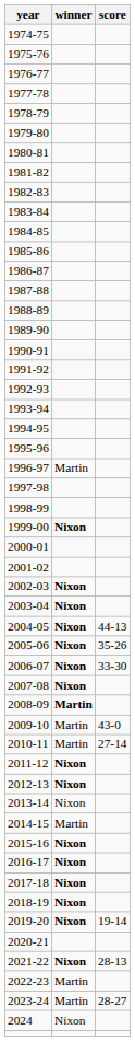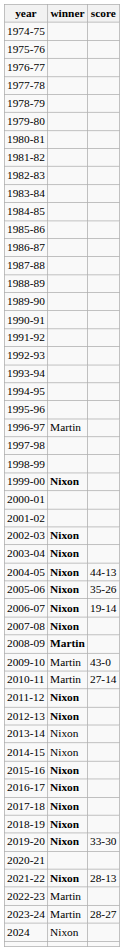 <table class="wikitable">
 <tr>
 <th>year</th>
 <th>winner</th>
 <th>score</th>
 </tr>
 <tr>
 <td>1974-75</td>
 <td></td>
 <td></td>
 </tr>
 <tr>
 <td>1975-76</td>
 <td></td>
 <td></td>
 </tr>
 <tr>
 <td>1976-77</td>
 <td></td>
 <td></td>
 </tr>
 <tr>
 <td>1977-78</td>
 <td></td>
 <td></td>
 </tr>
 <tr>
 <td>1978-79</td>
 <td></td>
 <td></td>
 </tr>
 <tr>
 <td>1979-80</td>
 <td></td>
 <td></td>
 </tr>
 <tr>
 <td>1980-81</td>
 <td></td>
 <td></td>
 </tr>
 <tr>
 <td>1981-82</td>
 <td></td>
 <td></td>
 </tr>
 <tr>
 <td>1982-83</td>
 <td></td>
 <td></td>
 </tr>
 <tr>
 <td>1983-84</td>
 <td></td>
 <td></td>
 </tr>
 <tr>
 <td>1984-85</td>
 <td></td>
 <td></td>
 </tr>
 <tr>
 <td>1985-86</td>
 <td></td>
 <td></td>
 </tr>
 <tr>
 <td>1986-87</td>
 <td></td>
 <td></td>
 </tr>
 <tr>
 <td>1987-88</td>
 <td></td>
 <td></td>
 </tr>
 <tr>
 <td>1988-89</td>
 <td></td>
 <td></td>
 </tr>
 <tr>
 <td>1989-90</td>
 <td></td>
 <td></td>
 </tr>
 <tr>
 <td>1990-91</td>
 <td></td>
 <td></td>
 </tr>
 <tr>
 <td>1991-92</td>
 <td></td>
 <td></td>
 </tr>
 <tr>
 <td>1992-93</td>
 <td></td>
 <td></td>
 </tr>
 <tr>
 <td>1993-94</td>
 <td></td>
 <td></td>
 </tr>
 <tr>
 <td>1994-95</td>
 <td></td>
 <td></td>
 </tr>
 <tr>
 <td>1995-96</td>
 <td></td>
 <td></td>
 </tr>
 <tr>
 <td>1996-97</td>
 <td>Martin</td>
 <td></td>
 </tr>
 <tr>
 <td>1997-98</td>
 <td></td>
 <td></td>
 </tr>
 <tr>
 <td>1998-99</td>
 <td></td>
 <td></td>
 </tr>
 <tr>
 <td>1999-00</td>
 <td><strong>Nixon</strong></td>
 <td></td>
 </tr>
 <tr>
 <td>2000-01</td>
 <td></td>
 <td></td>
 </tr>
 <tr>
 <td>2001-02</td>
 <td></td>
 <td></td>
 </tr>
 <tr>
 <td>2002-03</td>
 <td><strong>Nixon</strong></td>
 <td></td>
 </tr>
 <tr>
 <td>2003-04</td>
 <td><strong>Nixon</strong></td>
 <td></td>
 </tr>
 <tr>
 <td>2004-05</td>
 <td><strong>Nixon</strong></td>
 <td>44-13</td>
 </tr>
 <tr>
 <td>2005-06</td>
 <td><strong>Nixon</strong></td>
 <td>35-26</td>
 </tr>
 <tr>
 <td>2006-07</td>
 <td><strong>Nixon</strong></td>
-<td>33-30</td>
+<td>19-14</td>
 </tr>
 <tr>
 <td>2007-08</td>
 <td><strong>Nixon</strong></td>
 <td></td>
 </tr>
 <tr>
 <td>2008-09</td>
 <td><strong>Martin</strong></td>
 <td></td>
 </tr>
 <tr>
 <td>2009-10</td>
 <td>Martin</td>
 <td>43-0</td>
 </tr>
 <tr>
 <td>2010-11</td>
 <td>Martin</td>
 <td>27-14</td>
 </tr>
 <tr>
 <td>2011-12</td>
 <td><strong>Nixon</strong></td>
 <td></td>
 </tr>
 <tr>
 <td>2012-13</td>
 <td><strong>Nixon</strong></td>
 <td></td>
 </tr>
 <tr>
 <td>2013-14</td>
 <td>Nixon</td>
 <td></td>
 </tr>
 <tr>
 <td>2014-15</td>
-<td>Martin</td>
+<td>Nixon</td>
 <td></td>
 </tr>
 <tr>
 <td>2015-16</td>
 <td><strong>Nixon</strong></td>
 <td></td>
 </tr>
 <tr>
 <td>2016-17</td>
 <td><strong>Nixon</strong></td>
 <td></td>
 </tr>
 <tr>
 <td>2017-18</td>
 <td><strong>Nixon</strong></td>
 <td></td>
 </tr>
 <tr>
 <td>2018-19</td>
 <td><strong>Nixon</strong></td>
 <td></td>
 </tr>
 <tr>
 <td>2019-20</td>
 <td><strong>Nixon</strong></td>
-<td>19-14</td>
+<td>33-30</td>
 </tr>
 <tr>
 <td>2020-21</td>
 <td></td>
 <td></td>
 </tr>
 <tr>
 <td>2021-22</td>
 <td><strong>Nixon</strong></td>
 <td>28-13</td>
 </tr>
 <tr>
 <td>2022-23</td>
 <td>Martin</td>
 <td></td>
 </tr>
 <tr>
 <td>2023-24</td>
 <td>Martin</td>
 <td>28-27</td>
 </tr>
 <tr>
 <td>2024</td>
 <td>Nixon</td>
 <td></td>
 </tr>
 <tr>
 <td></td>
 <td></td>
 <td></td>
 </tr>
 </table>
